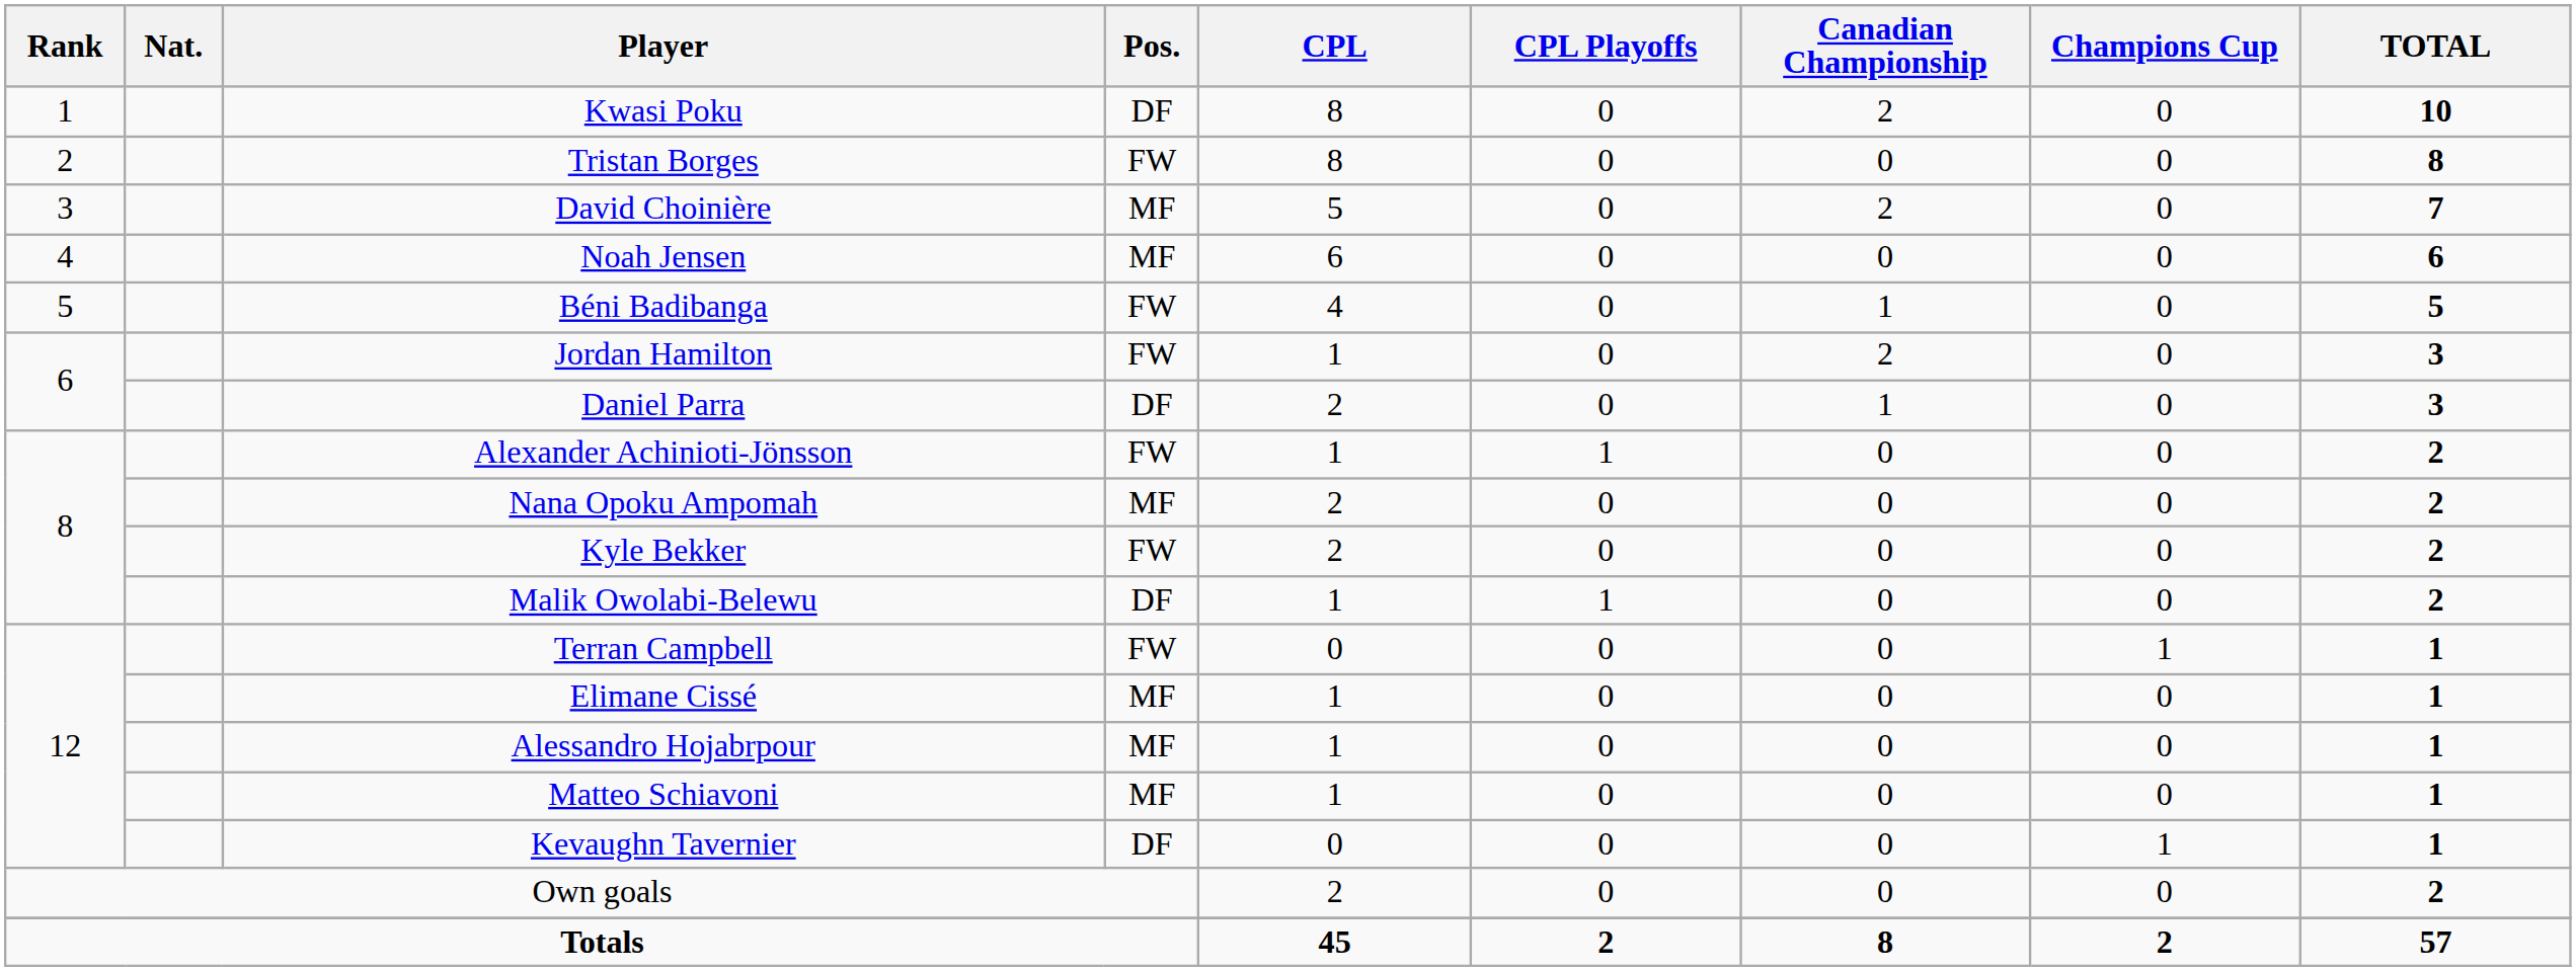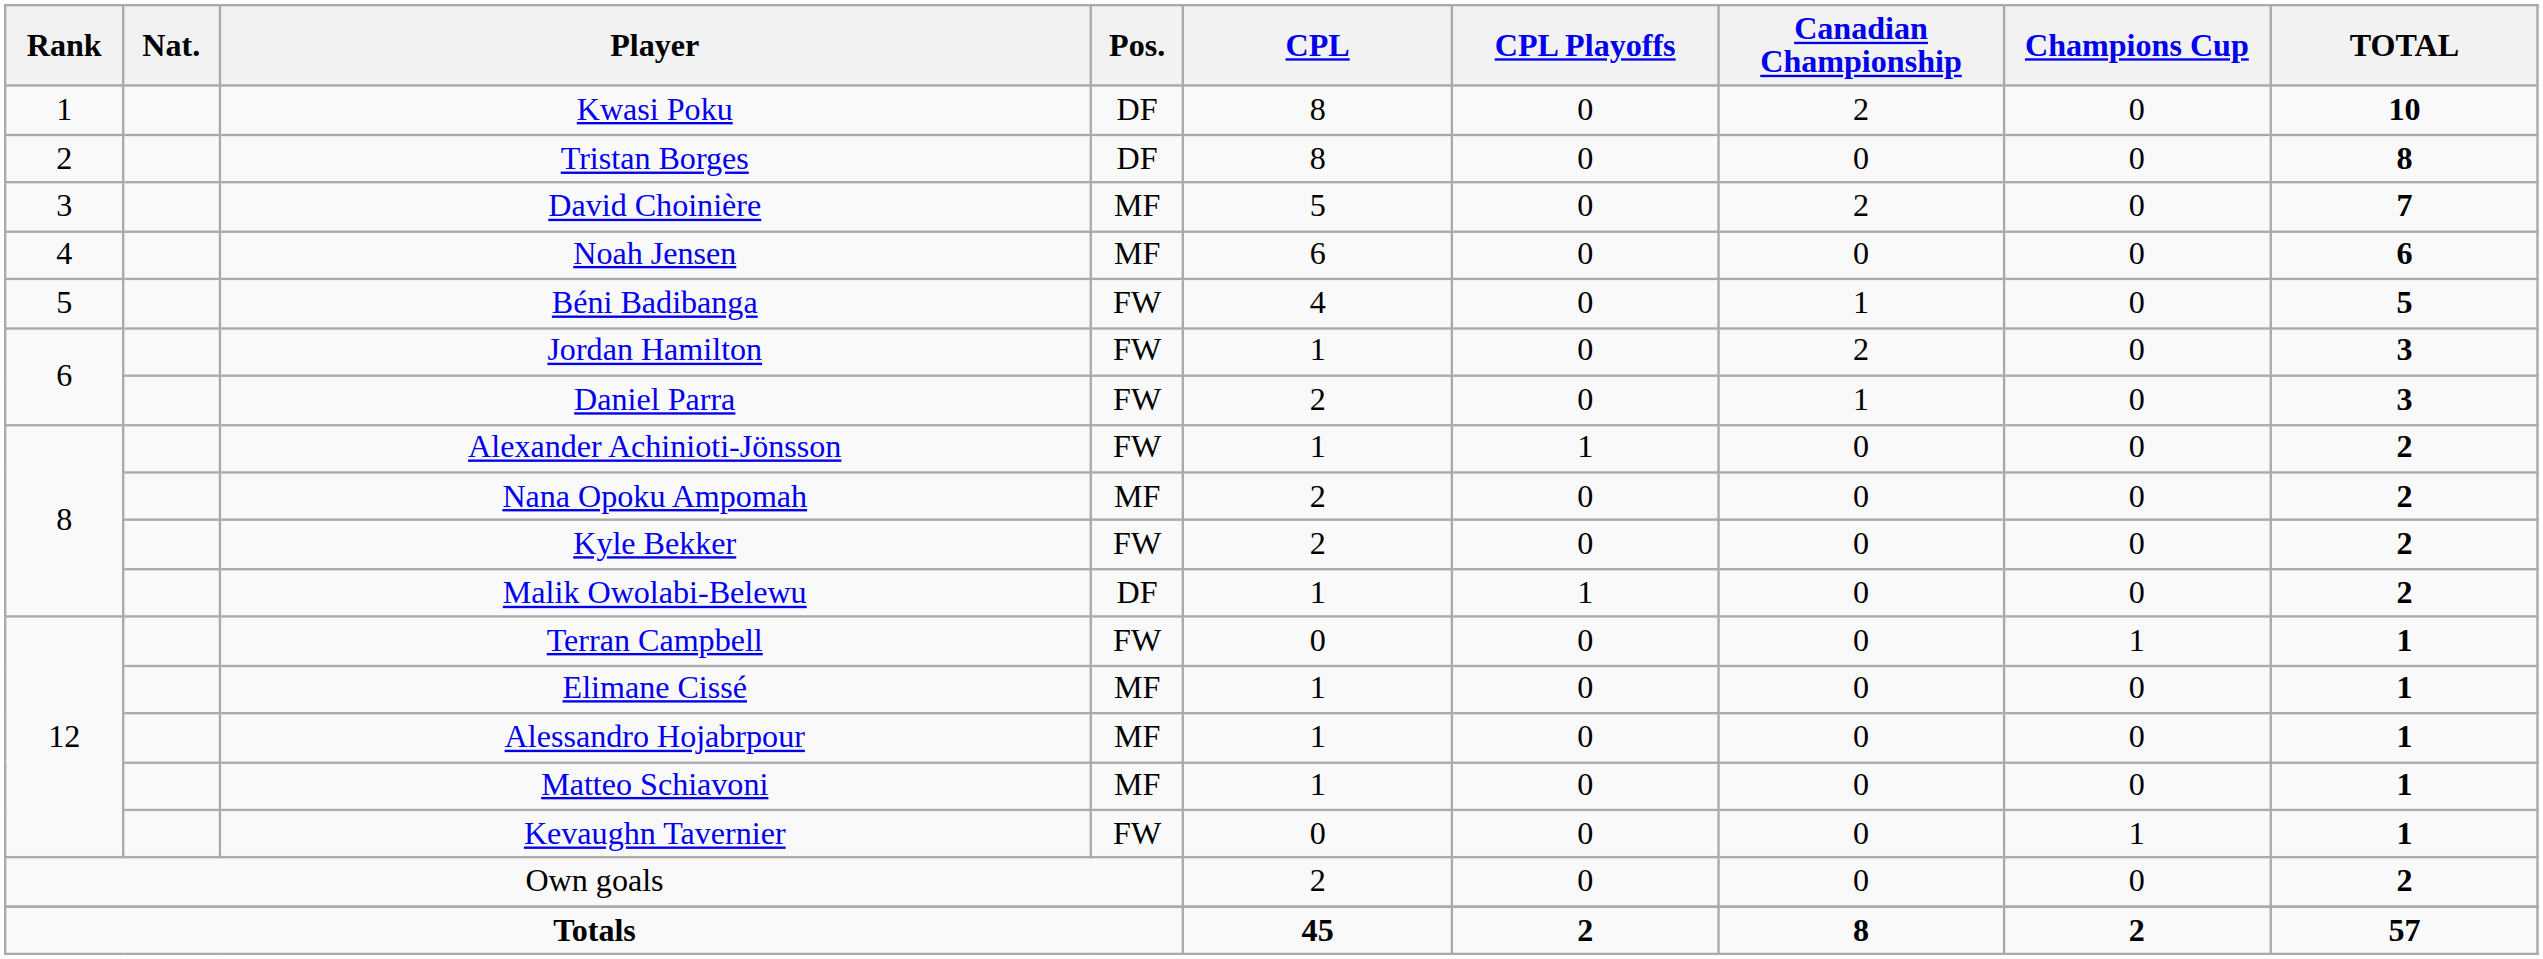 <table class="wikitable sortable alternance" style="font-size:85%; text-align:center; line-height:14px; width:85%;">
 <tr>
 <th width=10>Rank</th>
 <th width=10>Nat.</th>
 <th scope="col" style="width:275px;">Player</th>
 <th width=10>Pos.</th>
 <th width=80><a href='#'>CPL</a></th>
 <th width=80><a href='#'>CPL Playoffs</a></th>
 <th width=80><a href='#'>Canadian Championship</a></th>
 <th width=80><a href='#'>Champions Cup</a></th>
 <th width=80>TOTAL</th>
 </tr>
 <tr>
 <td>1</td>
 <td></td>
 <td><a href='#'>Kwasi Poku</a></td>
 <td>DF</td>
 <td>8</td>
 <td>0</td>
 <td>2</td>
 <td>0</td>
 <td><strong>10</strong></td>
 </tr>
 <tr>
 <td>2</td>
 <td></td>
 <td><a href='#'>Tristan Borges</a></td>
-<td>FW</td>
+<td>DF</td>
 <td>8</td>
 <td>0</td>
 <td>0</td>
 <td>0</td>
 <td><strong>8</strong></td>
 </tr>
 <tr>
 <td>3</td>
 <td></td>
 <td><a href='#'>David Choinière</a></td>
 <td>MF</td>
 <td>5</td>
 <td>0</td>
 <td>2</td>
 <td>0</td>
 <td><strong>7</strong></td>
 </tr>
 <tr>
 <td>4</td>
 <td></td>
 <td><a href='#'>Noah Jensen</a></td>
 <td>MF</td>
 <td>6</td>
 <td>0</td>
 <td>0</td>
 <td>0</td>
 <td><strong>6</strong></td>
 </tr>
 <tr>
 <td>5</td>
 <td></td>
 <td><a href='#'>Béni Badibanga</a></td>
 <td>FW</td>
 <td>4</td>
 <td>0</td>
 <td>1</td>
 <td>0</td>
 <td><strong>5</strong></td>
 </tr>
 <tr>
 <td rowspan="2">6</td>
 <td></td>
 <td><a href='#'>Jordan Hamilton</a></td>
 <td>FW</td>
 <td>1</td>
 <td>0</td>
 <td>2</td>
 <td>0</td>
 <td><strong>3</strong></td>
 </tr>
 <tr>
 <td></td>
 <td><a href='#'>Daniel Parra</a></td>
-<td>DF</td>
+<td>FW</td>
 <td>2</td>
 <td>0</td>
 <td>1</td>
 <td>0</td>
 <td><strong>3</strong></td>
 </tr>
 <tr>
 <td rowspan="4">8</td>
 <td></td>
 <td><a href='#'>Alexander Achinioti-Jönsson</a></td>
 <td>FW</td>
 <td>1</td>
 <td>1</td>
 <td>0</td>
 <td>0</td>
 <td><strong>2</strong></td>
 </tr>
 <tr>
 <td></td>
 <td><a href='#'>Nana Opoku Ampomah</a></td>
 <td>MF</td>
 <td>2</td>
 <td>0</td>
 <td>0</td>
 <td>0</td>
 <td><strong>2</strong></td>
 </tr>
 <tr>
 <td></td>
 <td><a href='#'>Kyle Bekker</a></td>
 <td>FW</td>
 <td>2</td>
 <td>0</td>
 <td>0</td>
 <td>0</td>
 <td><strong>2</strong></td>
 </tr>
 <tr>
 <td></td>
 <td><a href='#'>Malik Owolabi-Belewu</a></td>
 <td>DF</td>
 <td>1</td>
 <td>1</td>
 <td>0</td>
 <td>0</td>
 <td><strong>2</strong></td>
 </tr>
 <tr>
 <td rowspan="5">12</td>
 <td></td>
 <td><a href='#'>Terran Campbell</a></td>
 <td>FW</td>
 <td>0</td>
 <td>0</td>
 <td>0</td>
 <td>1</td>
 <td><strong>1</strong></td>
 </tr>
 <tr>
 <td></td>
 <td><a href='#'>Elimane Cissé</a></td>
 <td>MF</td>
 <td>1</td>
 <td>0</td>
 <td>0</td>
 <td>0</td>
 <td><strong>1</strong></td>
 </tr>
 <tr>
 <td></td>
 <td><a href='#'>Alessandro Hojabrpour</a></td>
 <td>MF</td>
 <td>1</td>
 <td>0</td>
 <td>0</td>
 <td>0</td>
 <td><strong>1</strong></td>
 </tr>
 <tr>
 <td></td>
 <td><a href='#'>Matteo Schiavoni</a></td>
 <td>MF</td>
 <td>1</td>
 <td>0</td>
 <td>0</td>
 <td>0</td>
 <td><strong>1</strong></td>
 </tr>
 <tr>
 <td></td>
 <td><a href='#'>Kevaughn Tavernier</a></td>
-<td>DF</td>
+<td>FW</td>
 <td>0</td>
 <td>0</td>
 <td>0</td>
 <td>1</td>
 <td><strong>1</strong></td>
 </tr>
 <tr>
 <td colspan="4">Own goals</td>
 <td>2</td>
 <td>0</td>
 <td>0</td>
 <td>0</td>
 <td><strong>2</strong></td>
 </tr>
 <tr>
 </tr>
 <tr class="sortbottom">
 <td colspan="4"><strong>Totals</strong></td>
 <td><strong>45</strong></td>
 <td><strong>2</strong></td>
 <td><strong>8</strong></td>
 <td><strong>2</strong></td>
 <td><strong>57</strong></td>
 </tr>
 </table>
